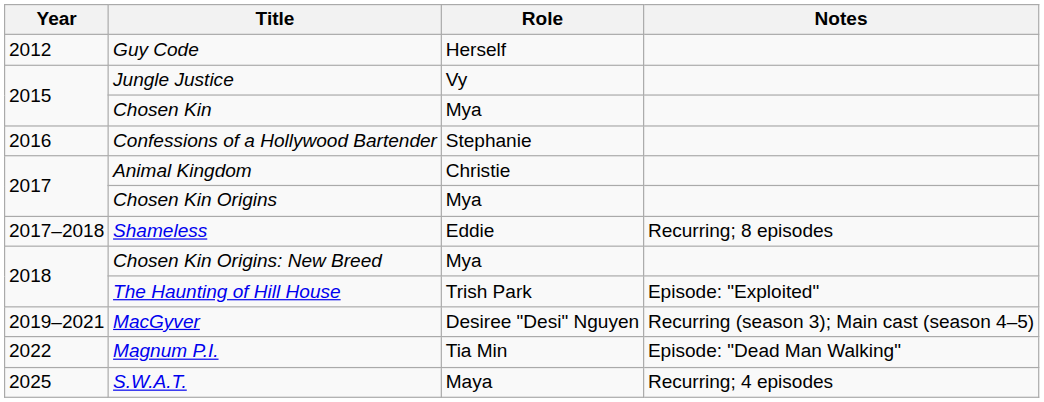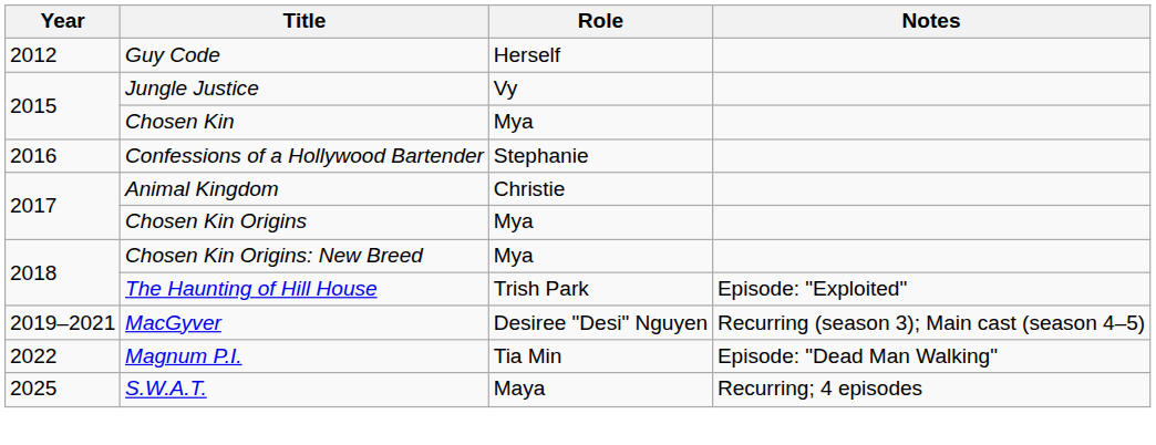 <table class="wikitable sortable">
 <tr>
 <th>Year</th>
 <th>Title</th>
 <th>Role</th>
 <th class="unsortable">Notes</th>
 </tr>
 <tr>
 <td>2012</td>
 <td><em>Guy Code</em></td>
 <td>Herself</td>
 <td></td>
 </tr>
 <tr>
 <td rowspan=2>2015</td>
 <td><em>Jungle Justice</em></td>
 <td>Vy</td>
 <td></td>
 </tr>
 <tr>
 <td><em>Chosen Kin</em></td>
 <td>Mya</td>
 <td></td>
 </tr>
 <tr>
 <td>2016</td>
 <td><em>Confessions of a Hollywood Bartender</em></td>
 <td>Stephanie</td>
 <td></td>
 </tr>
 <tr>
 <td rowspan=2>2017</td>
 <td><em>Animal Kingdom</em></td>
 <td>Christie</td>
 <td></td>
 </tr>
 <tr>
 <td><em>Chosen Kin Origins</em></td>
 <td>Mya</td>
 <td></td>
 </tr>
 <tr>
-<td>2017–2018</td>
-<td><em><a href='#'>Shameless</a></em></td>
-<td>Eddie</td>
-<td>Recurring; 8 episodes</td>
-</tr>
-<tr>
 <td rowspan=2>2018</td>
 <td><em>Chosen Kin Origins: New Breed</em></td>
 <td>Mya</td>
 <td></td>
 </tr>
 <tr>
 <td><em><a href='#'>The Haunting of Hill House</a></em></td>
 <td>Trish Park</td>
 <td>Episode: "Exploited"</td>
 </tr>
 <tr>
 <td>2019–2021</td>
 <td><em><a href='#'>MacGyver</a></em></td>
 <td>Desiree "Desi" Nguyen</td>
 <td>Recurring (season 3); Main cast (season 4–5)</td>
 </tr>
 <tr>
 <td>2022</td>
 <td><em><a href='#'>Magnum P.I.</a></em></td>
 <td>Tia Min</td>
 <td>Episode: "Dead Man Walking"</td>
 </tr>
 <tr>
 <td>2025</td>
 <td><em><a href='#'>S.W.A.T.</a></em></td>
 <td>Maya</td>
 <td>Recurring; 4 episodes</td>
 </tr>
 </table>
